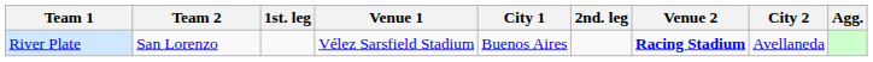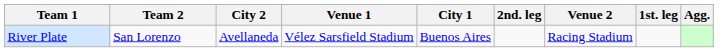 <table class=wikitable>
 <tr>
 <th width=120px>Team 1</th>
 <th width=120px>Team 2</th>
-<th>1st. leg</th>
+<th>City 2</th>
 <th>Venue 1</th>
 <th>City 1</th>
 <th>2nd. leg</th>
 <th>Venue 2</th>
-<th>City 2</th>
+<th>1st. leg</th>
 <th>Agg.</th>
 </tr>
 <tr>
 <td bgcolor= #d0e7ff><a href='#'>River Plate</a></td>
 <td><a href='#'>San Lorenzo</a></td>
-<td></td>
+<td><a href='#'>Avellaneda</a></td>
 <td><a href='#'>Vélez Sarsfield Stadium</a></td>
 <td><a href='#'>Buenos Aires</a></td>
 <td></td>
-<td><strong><a href='#'>Racing Stadium</a></strong></td>
-<td><a href='#'>Avellaneda</a></td>
+<td><a href='#'>Racing Stadium</a></td>
+<td></td>
 <td bgcolor= #ccffcc></td>
 </tr>
 </table>
